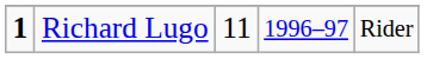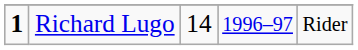 <table class="wikitable">
 <tr>
 </tr>
 <tr>
 <td><strong>1</strong></td>
 <td><a href='#'>Richard Lugo</a></td>
-<td>11</td>
+<td>14</td>
 <td style="font-size:80%;"><a href='#'>1996–97</a></td>
 <td style="font-size:80%;">Rider</td>
 </tr>
 </table>
